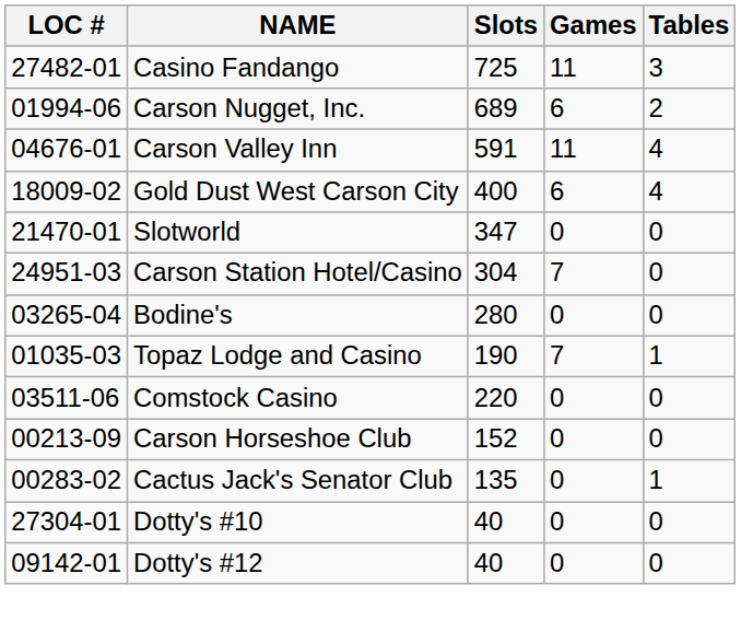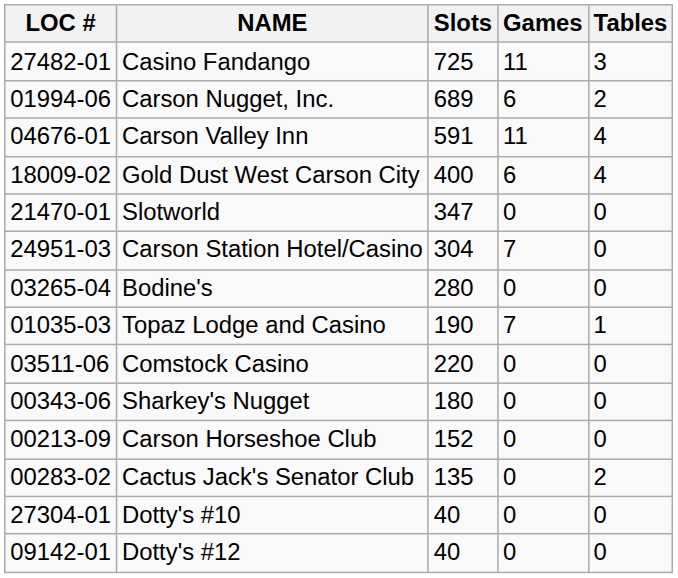 <table class="wikitable">
 <tr>
 <th>LOC #</th>
 <th>NAME</th>
 <th>Slots</th>
 <th>Games</th>
 <th>Tables</th>
 </tr>
 <tr>
 <td>27482-01</td>
 <td>Casino Fandango</td>
 <td>725</td>
 <td>11</td>
 <td>3</td>
 </tr>
 <tr>
 <td>01994-06</td>
 <td>Carson Nugget, Inc.</td>
 <td>689</td>
 <td>6</td>
 <td>2</td>
 </tr>
 <tr>
 <td>04676-01</td>
 <td>Carson Valley Inn</td>
 <td>591</td>
 <td>11</td>
 <td>4</td>
 </tr>
 <tr>
 <td>18009-02</td>
 <td>Gold Dust West Carson City</td>
 <td>400</td>
 <td>6</td>
 <td>4</td>
 </tr>
 <tr>
 <td>21470-01</td>
 <td>Slotworld</td>
 <td>347</td>
 <td>0</td>
 <td>0</td>
 </tr>
 <tr>
 <td>24951-03</td>
 <td>Carson Station Hotel/Casino</td>
 <td>304</td>
 <td>7</td>
 <td>0</td>
 </tr>
 <tr>
 <td>03265-04</td>
 <td>Bodine's</td>
 <td>280</td>
 <td>0</td>
 <td>0</td>
 </tr>
 <tr>
 <td>01035-03</td>
 <td>Topaz Lodge and Casino</td>
 <td>190</td>
 <td>7</td>
 <td>1</td>
 </tr>
 <tr>
 <td>03511-06</td>
 <td>Comstock Casino</td>
 <td>220</td>
 <td>0</td>
 <td>0</td>
 </tr>
 <tr>
+<td>00343-06</td>
+<td>Sharkey's Nugget</td>
+<td>180</td>
+<td>0</td>
+<td>0</td>
+</tr>
+<tr>
 <td>00213-09</td>
 <td>Carson Horseshoe Club</td>
 <td>152</td>
 <td>0</td>
 <td>0</td>
 </tr>
 <tr>
 <td>00283-02</td>
 <td>Cactus Jack's Senator Club</td>
 <td>135</td>
 <td>0</td>
-<td>1</td>
+<td>2</td>
 </tr>
 <tr>
 <td>27304-01</td>
 <td>Dotty's #10</td>
 <td>40</td>
 <td>0</td>
 <td>0</td>
 </tr>
 <tr>
 <td>09142-01</td>
 <td>Dotty's #12</td>
 <td>40</td>
 <td>0</td>
 <td>0</td>
 </tr>
 </table>
